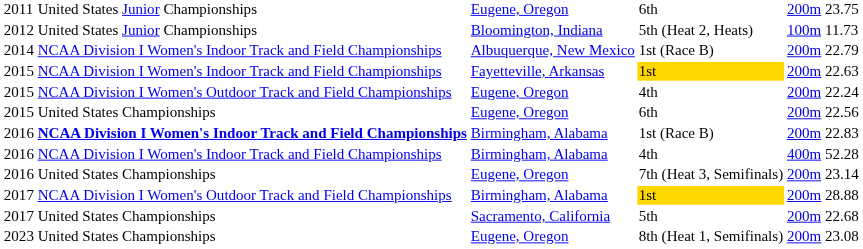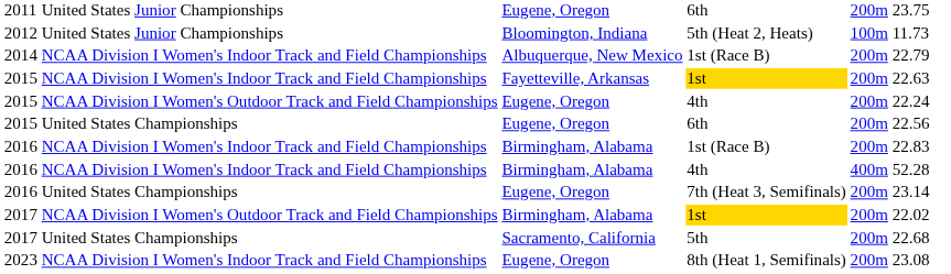 <table>
 <tr>
 <td>2011</td>
 <td>United States <a href='#'>Junior</a> Championships</td>
 <td><a href='#'>Eugene, Oregon</a></td>
 <td>6th</td>
 <td><a href='#'>200m</a></td>
 <td>23.75</td>
 </tr>
 <tr>
 <td>2012</td>
 <td>United States <a href='#'>Junior</a> Championships</td>
 <td><a href='#'>Bloomington, Indiana</a></td>
 <td>5th (Heat 2, Heats)</td>
 <td><a href='#'>100m</a></td>
 <td>11.73</td>
 </tr>
 <tr>
 <td>2014</td>
 <td><a href='#'>NCAA Division I Women's Indoor Track and Field Championships</a></td>
 <td><a href='#'>Albuquerque, New Mexico</a></td>
 <td>1st (Race B)</td>
 <td><a href='#'>200m</a></td>
 <td>22.79</td>
 </tr>
 <tr>
 <td>2015</td>
 <td><a href='#'>NCAA Division I Women's Indoor Track and Field Championships</a></td>
 <td><a href='#'>Fayetteville, Arkansas</a></td>
 <td style="background-color:gold;">1st</td>
 <td><a href='#'>200m</a></td>
 <td>22.63</td>
 </tr>
 <tr>
 <td>2015</td>
 <td><a href='#'>NCAA Division I Women's Outdoor Track and Field Championships</a></td>
 <td><a href='#'>Eugene, Oregon</a></td>
 <td>4th</td>
 <td><a href='#'>200m</a></td>
 <td>22.24</td>
 </tr>
 <tr>
 <td>2015</td>
 <td>United States Championships</td>
 <td><a href='#'>Eugene, Oregon</a></td>
 <td>6th</td>
 <td><a href='#'>200m</a></td>
 <td>22.56</td>
 </tr>
 <tr>
 <td>2016</td>
-<td><strong><a href='#'>NCAA Division I Women's Indoor Track and Field Championships</a></strong></td>
+<td><a href='#'>NCAA Division I Women's Indoor Track and Field Championships</a></td>
 <td><a href='#'>Birmingham, Alabama</a></td>
 <td>1st (Race B)</td>
 <td><a href='#'>200m</a></td>
 <td>22.83</td>
 </tr>
 <tr>
 <td>2016</td>
 <td><a href='#'>NCAA Division I Women's Indoor Track and Field Championships</a></td>
 <td><a href='#'>Birmingham, Alabama</a></td>
 <td>4th</td>
 <td><a href='#'>400m</a></td>
 <td>52.28</td>
 </tr>
 <tr>
 <td>2016</td>
 <td>United States Championships</td>
 <td><a href='#'>Eugene, Oregon</a></td>
 <td>7th (Heat 3, Semifinals)</td>
 <td><a href='#'>200m</a></td>
 <td>23.14</td>
 </tr>
 <tr>
 <td>2017</td>
 <td><a href='#'>NCAA Division I Women's Outdoor Track and Field Championships</a></td>
 <td><a href='#'>Birmingham, Alabama</a></td>
 <td style="background-color:gold;">1st</td>
 <td><a href='#'>200m</a></td>
-<td>28.88 </td>
+<td>22.02 </td>
 </tr>
 <tr>
 <td>2017</td>
 <td>United States Championships</td>
 <td><a href='#'>Sacramento, California</a></td>
 <td>5th</td>
 <td><a href='#'>200m</a></td>
 <td>22.68</td>
 </tr>
 <tr>
 <td>2023</td>
-<td>United States Championships</td>
+<td><a href='#'>NCAA Division I Women's Indoor Track and Field Championships</a></td>
 <td><a href='#'>Eugene, Oregon</a></td>
 <td>8th (Heat 1, Semifinals)</td>
 <td><a href='#'>200m</a></td>
 <td>23.08</td>
 </tr>
 </table>
